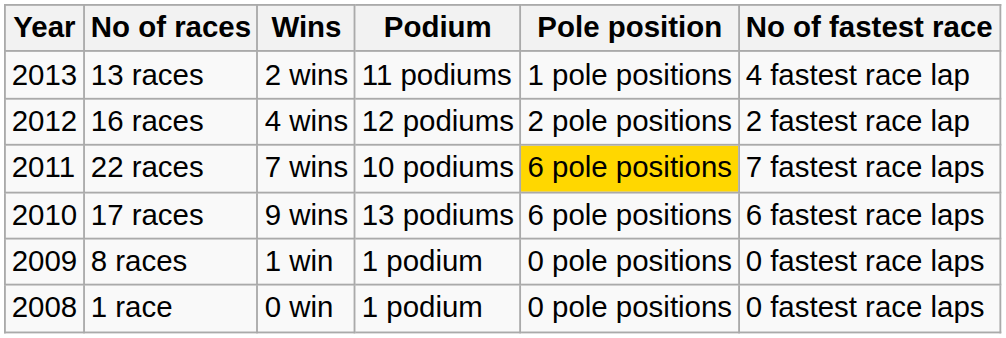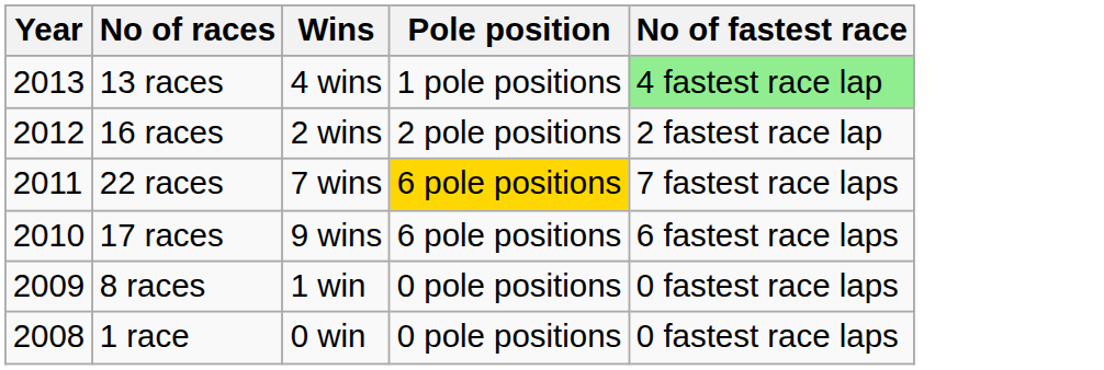 <table class="wikitable">
 <tr>
 <th>Year</th>
 <th>No of races</th>
 <th>Wins</th>
-<th>Podium</th>
 <th>Pole position</th>
 <th>No of fastest race</th>
 </tr>
 <tr>
 <td>2013</td>
 <td>13 races</td>
-<td>2 wins</td>
-<td>11 podiums</td>
+<td>4 wins</td>
 <td>1 pole positions</td>
-<td>4 fastest race lap</td>
+<td style="background: lightgreen;">4 fastest race lap</td>
 </tr>
 <tr>
 <td>2012</td>
 <td>16 races</td>
-<td>4 wins</td>
-<td>12 podiums</td>
+<td>2 wins</td>
 <td>2 pole positions</td>
 <td>2 fastest race lap</td>
 </tr>
 <tr>
 <td>2011</td>
 <td>22 races</td>
 <td>7 wins</td>
-<td>10 podiums</td>
 <td style="background: gold;">6 pole positions</td>
 <td>7 fastest race laps</td>
 </tr>
 <tr>
 <td>2010</td>
 <td>17 races</td>
 <td>9 wins</td>
-<td>13 podiums</td>
 <td>6 pole positions</td>
 <td>6 fastest race laps</td>
 </tr>
 <tr>
 <td>2009</td>
 <td>8 races</td>
 <td>1 win</td>
-<td>1 podium</td>
 <td>0 pole positions</td>
 <td>0 fastest race laps</td>
 </tr>
 <tr>
 <td>2008</td>
 <td>1 race</td>
 <td>0 win</td>
-<td>1 podium</td>
 <td>0 pole positions</td>
 <td>0 fastest race laps</td>
 </tr>
 </table>
